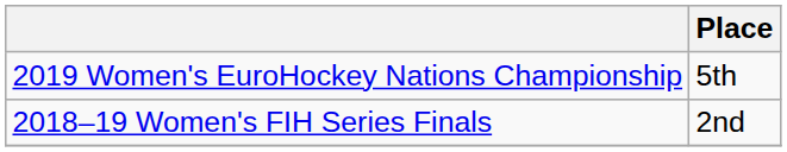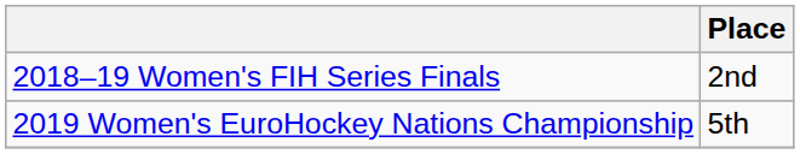 <table class="wikitable collapsible">
 <tr>
 <th></th>
 <th>Place</th>
 </tr>
 <tr>
+<td><a href='#'>2018–19 Women's FIH Series Finals</a></td>
+<td>2nd</td>
+</tr>
+<tr>
 <td><a href='#'>2019 Women's EuroHockey Nations Championship</a></td>
 <td>5th</td>
 </tr>
 <tr>
-<td><a href='#'>2018–19 Women's FIH Series Finals</a></td>
-<td>2nd</td>
-</tr>
-<tr>
 </tr>
 </table>
